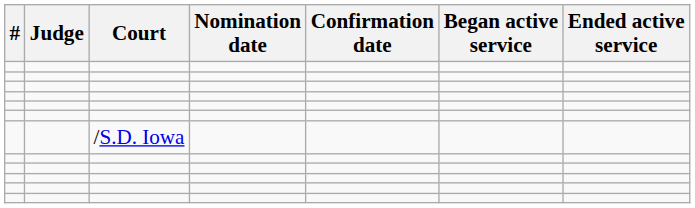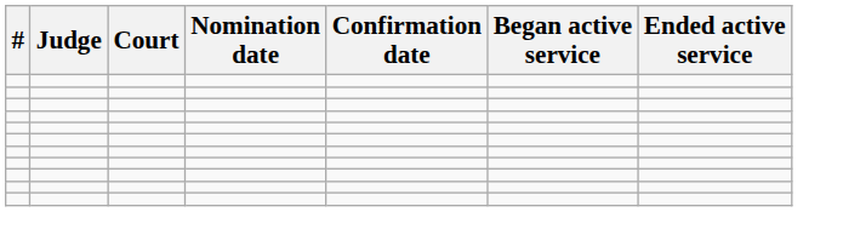 <table class="sortable wikitable">
 <tr bgcolor="#ececec">
 <th>#</th>
 <th>Judge</th>
 <th>Court<br></th>
 <th>Nomination<br>date</th>
 <th>Confirmation<br>date</th>
 <th>Began active<br>service</th>
 <th>Ended active<br>service</th>
 </tr>
 <tr>
 <td></td>
 <td></td>
 <td></td>
 <td></td>
 <td></td>
 <td></td>
 <td></td>
 </tr>
 <tr>
 <td></td>
 <td></td>
 <td></td>
 <td></td>
 <td></td>
 <td></td>
 <td></td>
 </tr>
 <tr>
 <td></td>
 <td></td>
 <td></td>
 <td></td>
 <td></td>
 <td></td>
 <td></td>
 </tr>
 <tr>
 <td></td>
 <td></td>
 <td></td>
 <td></td>
 <td></td>
 <td></td>
 <td></td>
 </tr>
 <tr>
 <td></td>
 <td></td>
 <td></td>
 <td></td>
 <td></td>
 <td></td>
 <td></td>
 </tr>
 <tr>
 <td></td>
 <td></td>
 <td></td>
 <td></td>
 <td></td>
 <td></td>
 <td></td>
 </tr>
 <tr>
 <td></td>
 <td></td>
-<td>/<a href='#'>S.D. Iowa</a></td>
-<td></td>
-<td></td>
-<td></td>
-<td></td>
-</tr>
-<tr>
-<td></td>
-<td></td>
 <td></td>
 <td></td>
 <td></td>
 <td></td>
 <td></td>
 </tr>
 <tr>
 <td></td>
 <td></td>
 <td></td>
 <td></td>
 <td></td>
 <td></td>
 <td></td>
 </tr>
 <tr>
 <td></td>
 <td></td>
 <td></td>
 <td></td>
 <td></td>
 <td></td>
 <td></td>
 </tr>
 <tr>
 <td></td>
 <td></td>
 <td></td>
 <td></td>
 <td></td>
 <td></td>
 <td></td>
 </tr>
 <tr>
 <td></td>
 <td></td>
 <td></td>
 <td></td>
 <td></td>
 <td></td>
 <td></td>
 </tr>
 </table>
